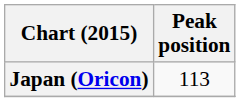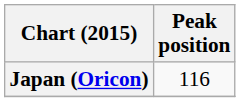 <table class="wikitable sortable plainrowheaders">
 <tr>
 <th>Chart (2015)</th>
 <th>Peak<br>position</th>
 </tr>
 <tr>
 <th scope="row">Japan (<a href='#'>Oricon</a>)</th>
-<td style="text-align:center;">113</td>
+<td style="text-align:center;">116</td>
 </tr>
 <tr>
 </tr>
 </table>
